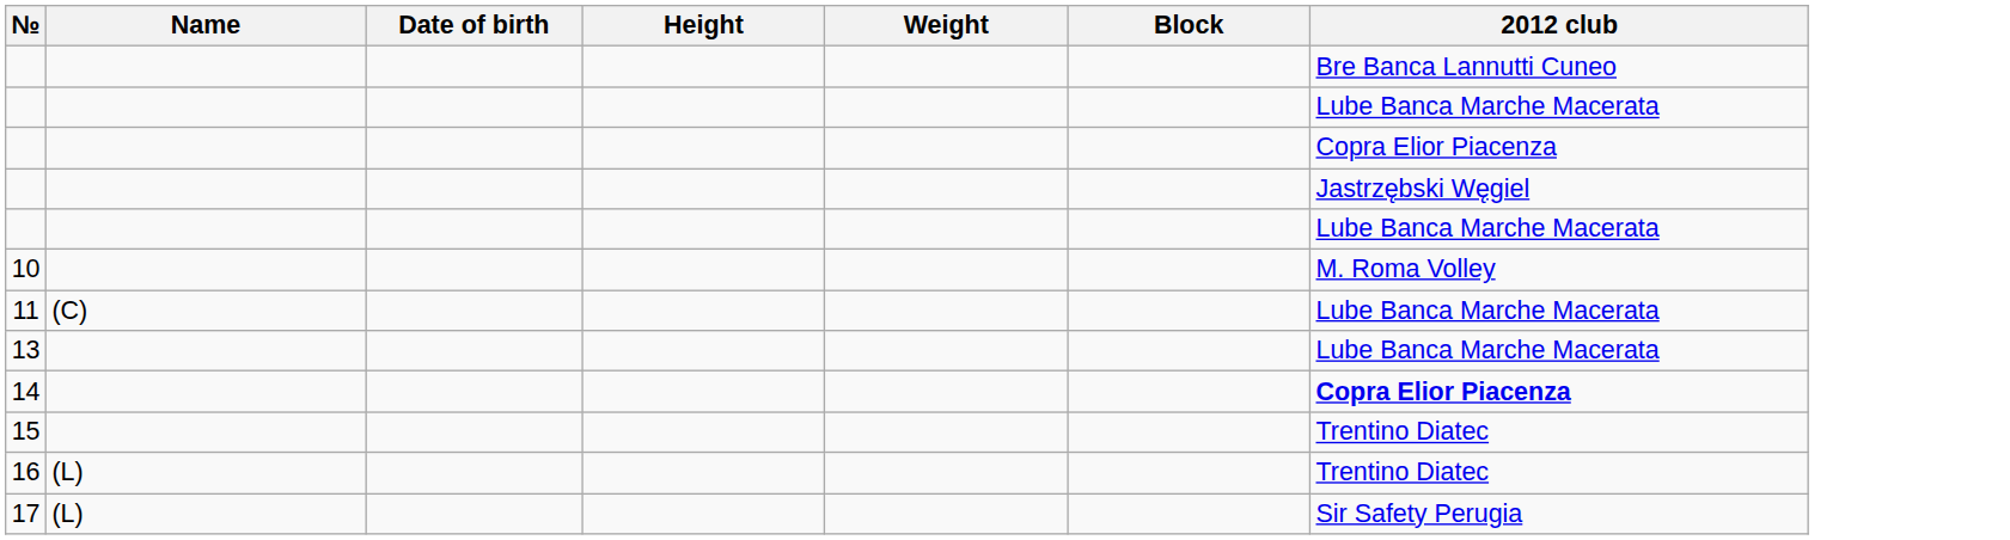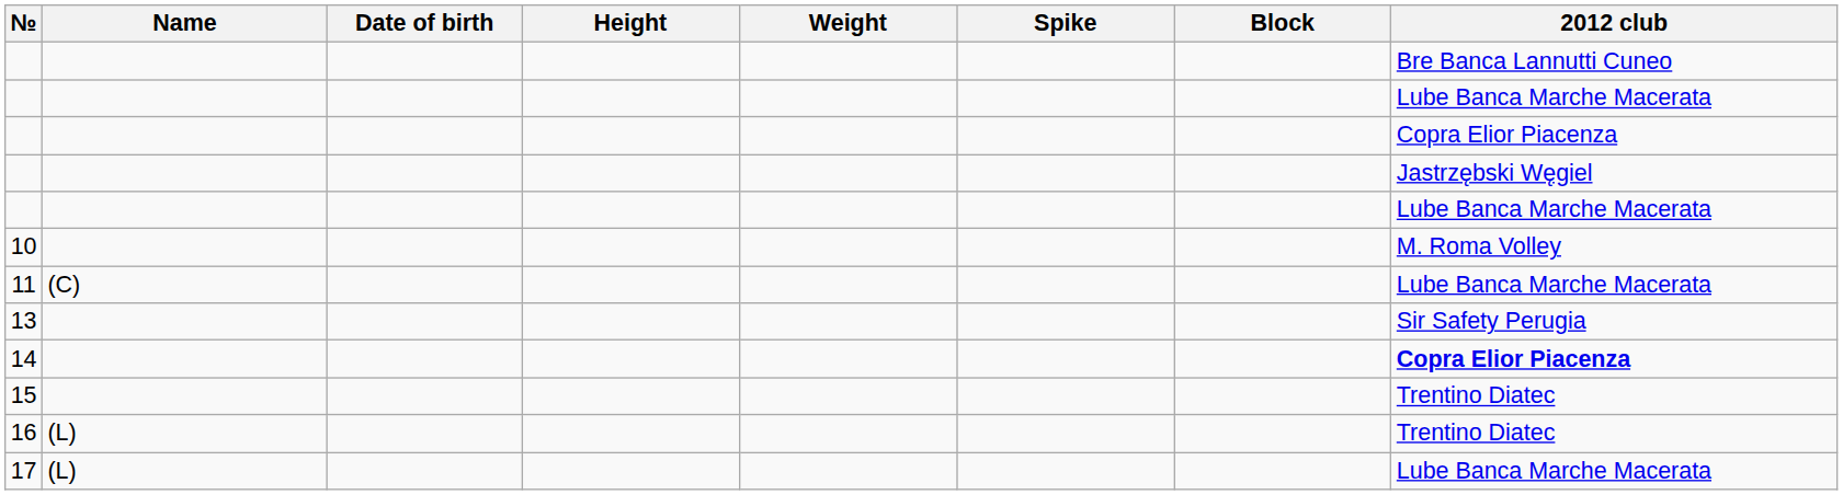 <table class="wikitable sortable" style="font-size:100%; text-align:center;">
 <tr>
 <th>№</th>
 <th style="width:12em">Name</th>
 <th style="width:8em">Date of birth</th>
 <th style="width:9em">Height</th>
 <th style="width:9em">Weight</th>
+<th style="width:9em">Spike</th>
 <th style="width:9em">Block</th>
 <th style="width:19em">2012 club</th>
 </tr>
 <tr>
 <td></td>
 <td style="text-align:left;"></td>
 <td style="text-align:right;"></td>
+<td></td>
 <td></td>
 <td></td>
 <td></td>
 <td style="text-align:left;"> <a href='#'>Bre Banca Lannutti Cuneo</a></td>
 </tr>
 <tr>
 <td></td>
 <td style="text-align:left;"></td>
 <td style="text-align:right;"></td>
 <td></td>
 <td></td>
 <td></td>
+<td></td>
 <td style="text-align:left;"> <a href='#'>Lube Banca Marche Macerata</a></td>
 </tr>
 <tr>
 <td></td>
 <td style="text-align:left;"></td>
 <td style="text-align:right;"></td>
+<td></td>
 <td></td>
 <td></td>
 <td></td>
 <td style="text-align:left;"> <a href='#'>Copra Elior Piacenza</a></td>
 </tr>
 <tr>
 <td></td>
 <td style="text-align:left;"></td>
 <td style="text-align:right;"></td>
 <td></td>
 <td></td>
 <td></td>
+<td></td>
 <td style="text-align:left;"> <a href='#'>Jastrzębski Węgiel</a></td>
 </tr>
 <tr>
 <td></td>
 <td style="text-align:left;"></td>
 <td style="text-align:right;"></td>
+<td></td>
 <td></td>
 <td></td>
 <td></td>
 <td style="text-align:left;"> <a href='#'>Lube Banca Marche Macerata</a></td>
 </tr>
 <tr>
 <td>10</td>
 <td style="text-align:left;"></td>
 <td style="text-align:right;"></td>
 <td></td>
 <td></td>
 <td></td>
+<td></td>
 <td style="text-align:left;"> <a href='#'>M. Roma Volley</a></td>
 </tr>
 <tr>
 <td>11</td>
 <td style="text-align:left;"> (C)</td>
 <td style="text-align:right;"></td>
+<td></td>
 <td></td>
 <td></td>
 <td></td>
 <td style="text-align:left;"> <a href='#'>Lube Banca Marche Macerata</a></td>
 </tr>
 <tr>
 <td>13</td>
 <td style="text-align:left;"></td>
 <td style="text-align:right;"></td>
 <td></td>
 <td></td>
 <td></td>
-<td style="text-align:left;"> <a href='#'>Lube Banca Marche Macerata</a></td>
+<td></td>
+<td style="text-align:left;"> <a href='#'>Sir Safety Perugia</a></td>
 </tr>
 <tr>
 <td>14</td>
 <td style="text-align:left;"></td>
 <td style="text-align:right;"></td>
+<td></td>
 <td></td>
 <td></td>
 <td></td>
 <td style="text-align:left;"><strong> <a href='#'>Copra Elior Piacenza</a></strong></td>
 </tr>
 <tr>
 <td>15</td>
 <td style="text-align:left;"></td>
 <td style="text-align:right;"></td>
 <td></td>
 <td></td>
 <td></td>
+<td></td>
 <td style="text-align:left;"> <a href='#'>Trentino Diatec</a></td>
 </tr>
 <tr>
 <td>16</td>
 <td style="text-align:left;"> (L)</td>
 <td style="text-align:right;"></td>
+<td></td>
 <td></td>
 <td></td>
 <td></td>
 <td style="text-align:left;"> <a href='#'>Trentino Diatec</a></td>
 </tr>
 <tr>
 <td>17</td>
 <td style="text-align:left;"> (L)</td>
 <td style="text-align:right;"></td>
 <td></td>
 <td></td>
 <td></td>
-<td style="text-align:left;"> <a href='#'>Sir Safety Perugia</a></td>
+<td></td>
+<td style="text-align:left;"> <a href='#'>Lube Banca Marche Macerata</a></td>
 </tr>
 </table>
